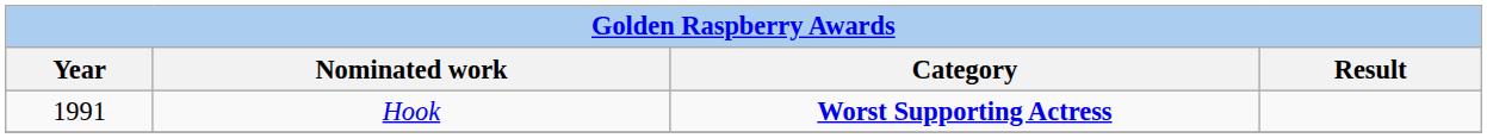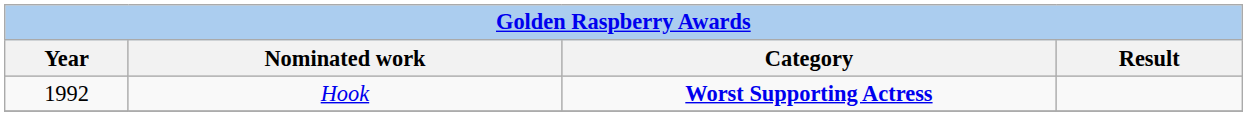 <table width="70%" class="wikitable sortable">
 <tr>
 <th colspan="4" style="background:#abcdef;" align="center"><a href='#'>Golden Raspberry Awards</a></th>
 </tr>
 <tr>
 <th width="10%">Year</th>
 <th width="35%">Nominated work</th>
 <th width="40%">Category</th>
 <th width="15%">Result</th>
 </tr>
 <tr>
-<td align="center">1991</td>
+<td align="center">1992</td>
 <td align="center"><em><a href='#'>Hook</a></em></td>
 <td align="center"><strong><a href='#'>Worst Supporting Actress</a></strong></td>
 <td></td>
 </tr>
 <tr>
 </tr>
 </table>
